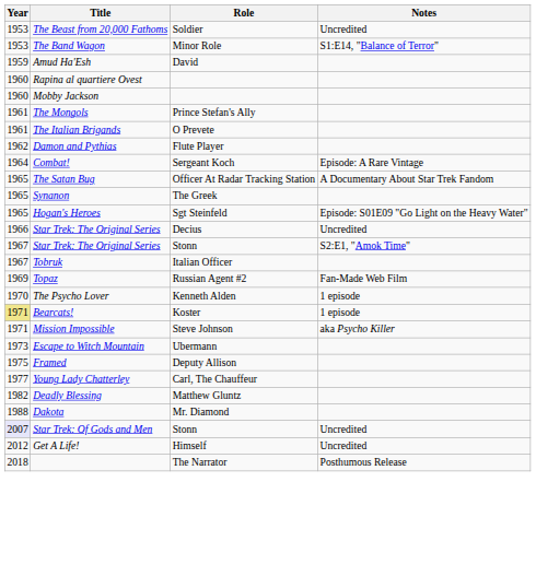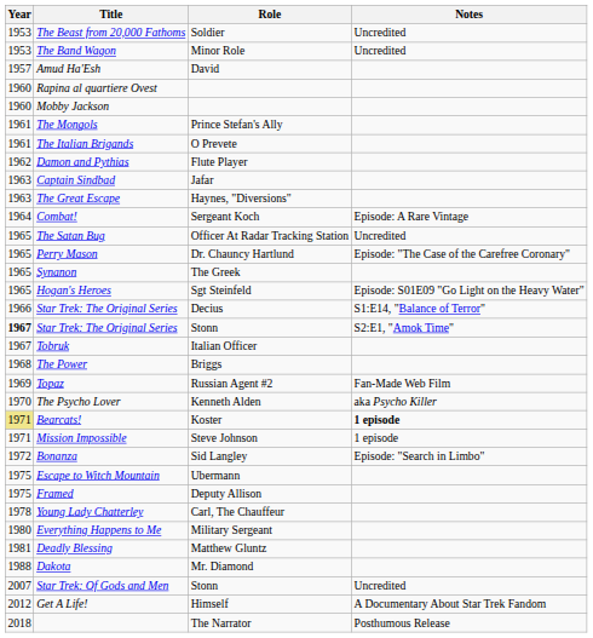 <table class="wikitable">
 <tr>
 <th>Year</th>
 <th>Title</th>
 <th>Role</th>
 <th>Notes</th>
 </tr>
 <tr>
 <td>1953</td>
 <td><em><a href='#'>The Beast from 20,000 Fathoms</a></em></td>
 <td>Soldier</td>
 <td>Uncredited</td>
 </tr>
 <tr>
 <td>1953</td>
 <td><em><a href='#'>The Band Wagon</a></em></td>
 <td>Minor Role</td>
-<td>S1:E14, "<a href='#'>Balance of Terror</a>"</td>
+<td>Uncredited</td>
 </tr>
 <tr>
-<td>1959</td>
+<td>1957</td>
 <td><em>Amud Ha'Esh</em></td>
 <td>David</td>
 <td></td>
 </tr>
 <tr>
 <td>1960</td>
 <td><em>Rapina al quartiere Ovest</em></td>
 <td></td>
 <td></td>
 </tr>
 <tr>
 <td>1960</td>
 <td><em>Mobby Jackson</em></td>
 <td></td>
 <td></td>
 </tr>
 <tr>
 <td>1961</td>
 <td><em><a href='#'>The Mongols</a></em></td>
 <td>Prince Stefan's Ally</td>
 <td></td>
 </tr>
 <tr>
 <td>1961</td>
 <td><em><a href='#'>The Italian Brigands</a></em></td>
 <td>O Prevete</td>
 <td></td>
 </tr>
 <tr>
 <td>1962</td>
 <td><em><a href='#'>Damon and Pythias</a></em></td>
 <td>Flute Player</td>
 <td></td>
 </tr>
 <tr>
+<td>1963</td>
+<td><em><a href='#'>Captain Sindbad</a></em></td>
+<td>Jafar</td>
+<td></td>
+</tr>
+<tr>
+<td>1963</td>
+<td><em><a href='#'>The Great Escape</a></em></td>
+<td>Haynes, "Diversions"</td>
+<td></td>
+</tr>
+<tr>
 <td>1964</td>
 <td><em><a href='#'>Combat!</a></em></td>
 <td>Sergeant Koch</td>
 <td>Episode: A Rare Vintage</td>
 </tr>
 <tr>
 <td>1965</td>
 <td><em><a href='#'>The Satan Bug</a></em></td>
 <td>Officer At Radar Tracking Station</td>
-<td>A Documentary About Star Trek Fandom</td>
+<td>Uncredited</td>
+</tr>
+<tr>
+<td>1965</td>
+<td><em><a href='#'>Perry Mason</a></em></td>
+<td>Dr. Chauncy Hartlund</td>
+<td>Episode: "The Case of the Carefree Coronary"</td>
 </tr>
 <tr>
 <td>1965</td>
 <td><em><a href='#'>Synanon</a></em></td>
 <td>The Greek</td>
 </tr>
 <tr>
 <td>1965</td>
 <td><em><a href='#'>Hogan's Heroes</a></em></td>
 <td>Sgt Steinfeld</td>
 <td>Episode: S01E09 "Go Light on the Heavy Water"</td>
 </tr>
 <tr>
 <td>1966</td>
 <td><em><a href='#'>Star Trek: The Original Series</a></em></td>
 <td>Decius</td>
-<td>Uncredited</td>
+<td>S1:E14, "<a href='#'>Balance of Terror</a>"</td>
 </tr>
 <tr>
-<td>1967</td>
+<td><strong>1967</strong></td>
 <td><em><a href='#'>Star Trek: The Original Series</a></em></td>
 <td>Stonn</td>
 <td>S2:E1, "<a href='#'>Amok Time</a>"</td>
 </tr>
 <tr>
 <td>1967</td>
 <td><em><a href='#'>Tobruk</a></em></td>
 <td>Italian Officer</td>
+<td></td>
+</tr>
+<tr>
+<td>1968</td>
+<td><em><a href='#'>The Power</a></em></td>
+<td>Briggs</td>
 <td></td>
 </tr>
 <tr>
 <td>1969</td>
 <td><em><a href='#'>Topaz</a></em></td>
 <td>Russian Agent #2</td>
 <td>Fan-Made Web Film</td>
 </tr>
 <tr>
 <td>1970</td>
 <td><em>The Psycho Lover</em></td>
 <td>Kenneth Alden</td>
-<td>1 episode</td>
+<td>aka <em>Psycho Killer</em></td>
 </tr>
 <tr>
 <td style="background: khaki;">1971</td>
 <td><em><a href='#'>Bearcats!</a></em></td>
 <td>Koster</td>
-<td>1 episode</td>
+<td><strong>1 episode</strong></td>
 </tr>
 <tr>
 <td>1971</td>
 <td><em><a href='#'>Mission Impossible</a></em></td>
 <td>Steve Johnson</td>
-<td>aka <em>Psycho Killer</em></td>
+<td>1 episode</td>
 </tr>
 <tr>
-<td>1973</td>
+<td>1972</td>
+<td><em><a href='#'>Bonanza</a></em></td>
+<td>Sid Langley</td>
+<td>Episode: "Search in Limbo"</td>
+</tr>
+<tr>
+<td>1975</td>
 <td><em><a href='#'>Escape to Witch Mountain</a></em></td>
 <td>Ubermann</td>
 <td></td>
 </tr>
 <tr>
 <td>1975</td>
 <td><em><a href='#'>Framed</a></em></td>
 <td>Deputy Allison</td>
 <td></td>
 </tr>
 <tr>
-<td>1977</td>
+<td>1978</td>
 <td><em><a href='#'>Young Lady Chatterley</a></em></td>
 <td>Carl, The Chauffeur</td>
 <td></td>
 </tr>
 <tr>
-<td>1982</td>
+<td>1980</td>
+<td><em><a href='#'>Everything Happens to Me</a></em></td>
+<td>Military Sergeant</td>
+<td></td>
+</tr>
+<tr>
+<td>1981</td>
 <td><em><a href='#'>Deadly Blessing</a></em></td>
 <td>Matthew Gluntz</td>
 <td></td>
 </tr>
 <tr>
 <td>1988</td>
 <td><em><a href='#'>Dakota</a></em></td>
 <td>Mr. Diamond</td>
 <td></td>
 </tr>
 <tr>
-<td style="background: lavender;">2007</td>
+<td>2007</td>
 <td><em><a href='#'>Star Trek: Of Gods and Men</a></em></td>
 <td>Stonn</td>
 <td>Uncredited</td>
 </tr>
 <tr>
 <td>2012</td>
 <td><em>Get A Life!</em></td>
 <td>Himself</td>
-<td>Uncredited</td>
+<td>A Documentary About Star Trek Fandom</td>
 </tr>
 <tr>
 <td>2018</td>
 <td><em></em></td>
 <td>The Narrator</td>
 <td>Posthumous Release</td>
 </tr>
 </table>
